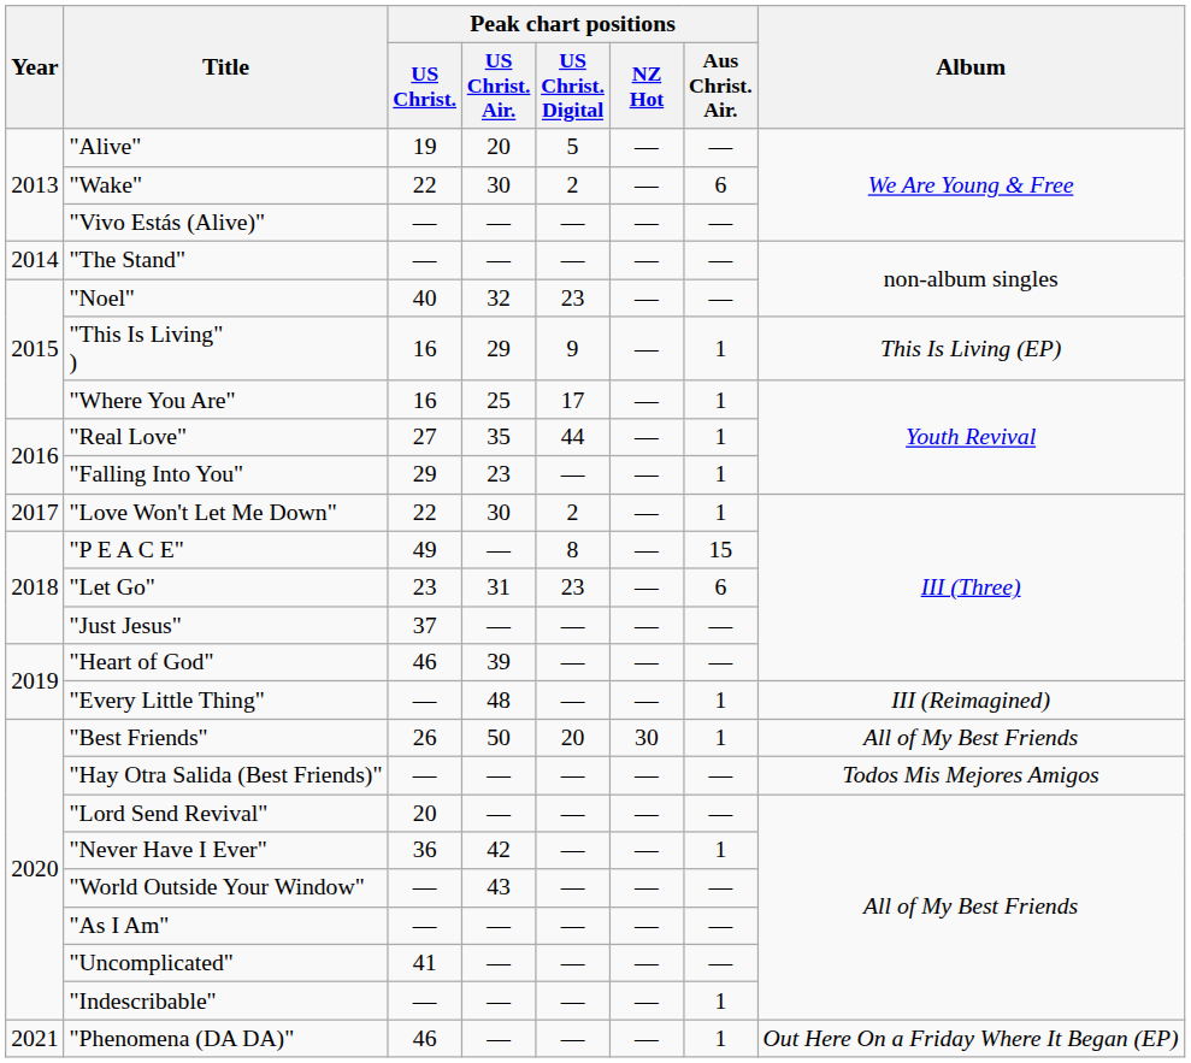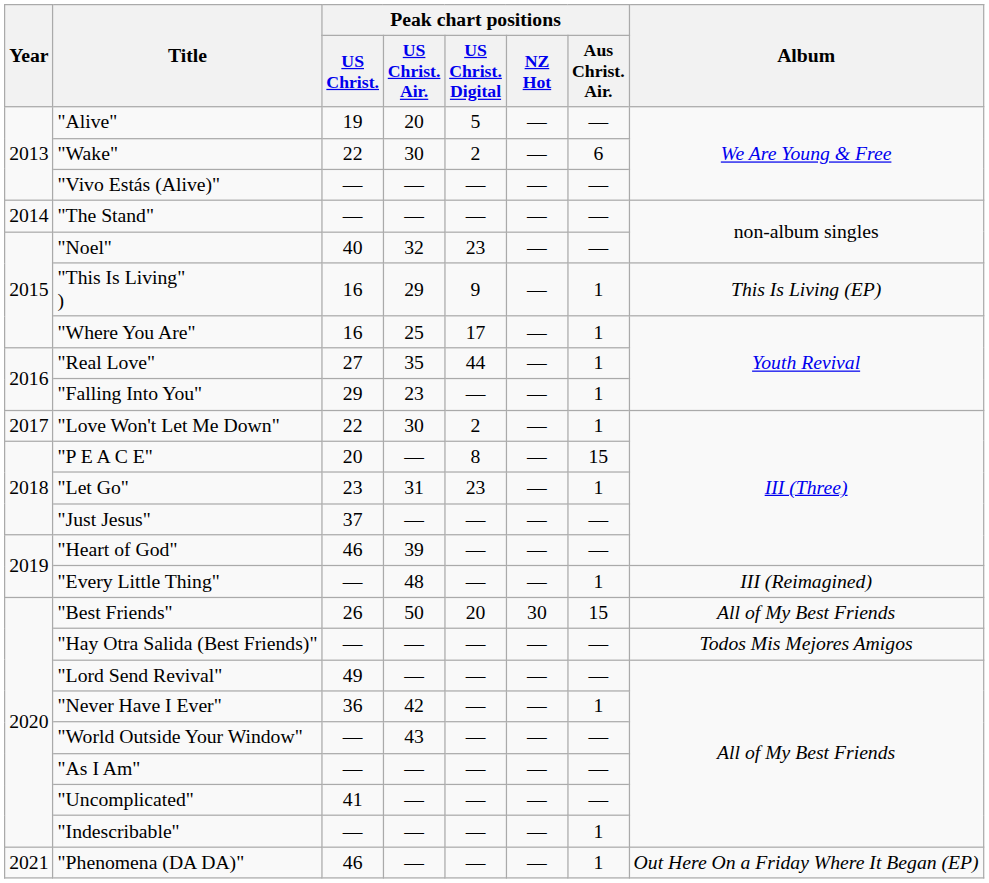 <table class="wikitable" style="text-align:center;">
 <tr>
 <th rowspan="2">Year</th>
 <th rowspan="2">Title</th>
 <th colspan="5">Peak chart positions</th>
 <th rowspan="2">Album</th>
 </tr>
 <tr>
 <th scope="col" style="width:3em;font-size:90%;"><a href='#'>US<br>Christ.</a><br></th>
 <th scope="col" style="width:3em;font-size:90%;"><a href='#'>US<br>Christ. Air.</a><br></th>
 <th scope="col" style="width:3em;font-size:90%;"><a href='#'>US Christ. Digital</a><br></th>
 <th scope="col" style="width:3em;font-size:90%;"><a href='#'>NZ<br>Hot</a><br></th>
 <th scope="col" style="width:3em;font-size:90%;">Aus<br>Christ.<br>Air.<br></th>
 </tr>
 <tr>
 <td rowspan="3">2013</td>
 <td style="text-align:left">"Alive"</td>
 <td>19</td>
 <td>20</td>
 <td>5</td>
 <td>—</td>
 <td>—</td>
 <td rowspan="3"><em><a href='#'>We Are Young & Free</a></em></td>
 </tr>
 <tr>
 <td style="text-align:left">"Wake"</td>
 <td>22</td>
 <td>30</td>
 <td>2</td>
 <td>—</td>
 <td>6</td>
 </tr>
 <tr>
 <td style="text-align:left">"Vivo Estás (Alive)"</td>
 <td>—</td>
 <td>—</td>
 <td>—</td>
 <td>—</td>
 <td>—</td>
 </tr>
 <tr>
 <td>2014</td>
 <td style="text-align:left">"The Stand"</td>
 <td>—</td>
 <td>—</td>
 <td>—</td>
 <td>—</td>
 <td>—</td>
 <td rowspan="2">non-album singles</td>
 </tr>
 <tr>
 <td rowspan="3">2015</td>
 <td style="text-align:left">"Noel"</td>
 <td>40</td>
 <td>32</td>
 <td>23</td>
 <td>—</td>
 <td>—</td>
 </tr>
 <tr>
 <td style="text-align:left">"This Is Living"<br>)</td>
 <td>16</td>
 <td>29</td>
 <td>9</td>
 <td>—</td>
 <td>1</td>
 <td><em>This Is Living (EP)</em></td>
 </tr>
 <tr>
 <td style="text-align:left">"Where You Are"</td>
 <td>16</td>
 <td>25</td>
 <td>17</td>
 <td>—</td>
 <td>1</td>
 <td rowspan="3"><em><a href='#'>Youth Revival</a></em></td>
 </tr>
 <tr>
 <td rowspan="2">2016</td>
 <td style="text-align:left">"Real Love"</td>
 <td>27</td>
 <td>35</td>
 <td>44</td>
 <td>—</td>
 <td>1</td>
 </tr>
 <tr>
 <td style="text-align:left">"Falling Into You"</td>
 <td>29</td>
 <td>23</td>
 <td>—</td>
 <td>—</td>
 <td>1</td>
 </tr>
 <tr>
 <td>2017</td>
 <td style="text-align:left">"Love Won't Let Me Down"</td>
 <td>22</td>
 <td>30</td>
 <td>2</td>
 <td>—</td>
 <td>1</td>
 <td rowspan="5"><em><a href='#'>III (Three)</a></em></td>
 </tr>
 <tr>
 <td rowspan="3">2018</td>
 <td style="text-align:left">"P E A C E"</td>
-<td>49</td>
+<td>20</td>
 <td>—</td>
 <td>8</td>
 <td>—</td>
 <td>15</td>
 </tr>
 <tr>
 <td style="text-align:left">"Let Go"</td>
 <td>23</td>
 <td>31</td>
 <td>23</td>
 <td>—</td>
-<td>6</td>
+<td>1</td>
 </tr>
 <tr>
 <td style="text-align:left">"Just Jesus"</td>
 <td>37</td>
 <td>—</td>
 <td>—</td>
 <td>—</td>
 <td>—</td>
 </tr>
 <tr>
 <td rowspan="2">2019</td>
 <td style="text-align:left">"Heart of God"</td>
 <td>46</td>
 <td>39</td>
 <td>—</td>
 <td>—</td>
 <td>—</td>
 </tr>
 <tr>
 <td style="text-align:left">"Every Little Thing"<br></td>
 <td>—</td>
 <td>48</td>
 <td>—</td>
 <td>—</td>
 <td>1</td>
 <td><em>III (Reimagined)</em></td>
 </tr>
 <tr>
 <td rowspan="8">2020</td>
 <td style="text-align:left">"Best Friends"</td>
 <td>26</td>
 <td>50</td>
 <td>20</td>
 <td>30</td>
-<td>1</td>
+<td>15</td>
 <td><em>All of My Best Friends</em></td>
 </tr>
 <tr>
 <td style="text-align:left">"Hay Otra Salida (Best Friends)"</td>
 <td>—</td>
 <td>—</td>
 <td>—</td>
 <td>—</td>
 <td>—</td>
 <td><em>Todos Mis Mejores Amigos</em></td>
 </tr>
 <tr>
 <td style="text-align:left">"Lord Send Revival"</td>
-<td>20</td>
+<td>49</td>
 <td>—</td>
 <td>—</td>
 <td>—</td>
 <td>—</td>
 <td rowspan="6"><em>All of My Best Friends</em></td>
 </tr>
 <tr>
 <td style="text-align:left">"Never Have I Ever"</td>
 <td>36</td>
 <td>42</td>
 <td>—</td>
 <td>—</td>
 <td>1</td>
 </tr>
 <tr>
 <td style="text-align:left">"World Outside Your Window"</td>
 <td>—</td>
 <td>43</td>
 <td>—</td>
 <td>—</td>
 <td>—</td>
 </tr>
 <tr>
 <td style="text-align:left">"As I Am"</td>
 <td>—</td>
 <td>—</td>
 <td>—</td>
 <td>—</td>
 <td>—</td>
 </tr>
 <tr>
 <td style="text-align:left">"Uncomplicated"</td>
 <td>41</td>
 <td>—</td>
 <td>—</td>
 <td>—</td>
 <td>—</td>
 </tr>
 <tr>
 <td style="text-align:left">"Indescribable"</td>
 <td>—</td>
 <td>—</td>
 <td>—</td>
 <td>—</td>
 <td>1</td>
 </tr>
 <tr>
 <td>2021</td>
 <td style="text-align:left">"Phenomena (DA DA)"</td>
 <td>46</td>
 <td>—</td>
 <td>—</td>
 <td>—</td>
 <td>1</td>
 <td><em>Out Here On a Friday Where It Began (EP)</em></td>
 </tr>
 </table>
